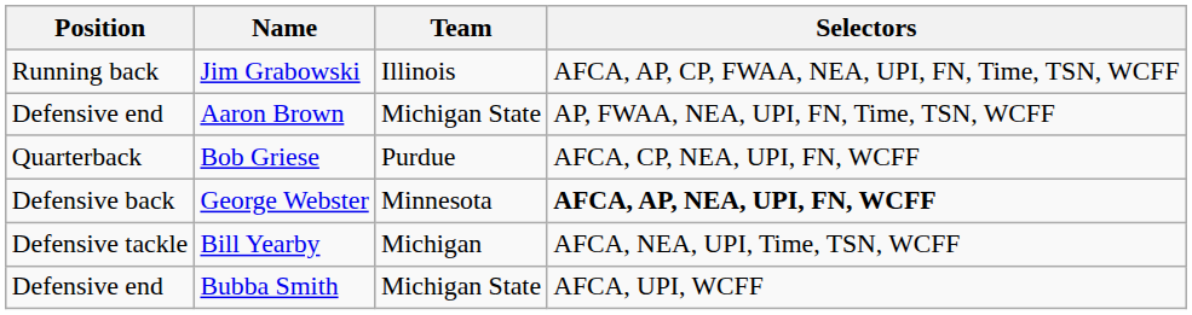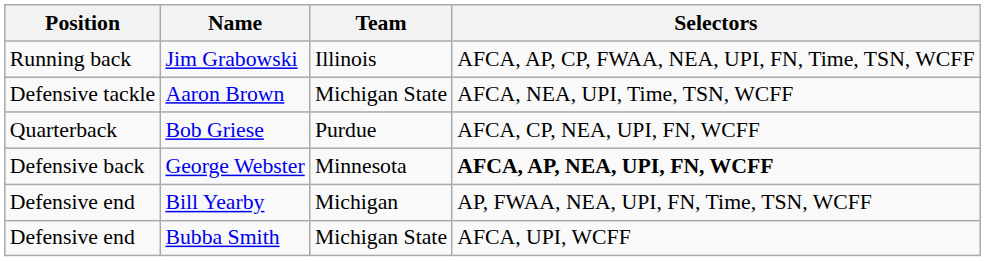 <table class="wikitable" style="font-size: 90%">
 <tr>
 <th>Position</th>
 <th>Name</th>
 <th>Team</th>
 <th>Selectors</th>
 </tr>
 <tr>
 <td>Running back</td>
 <td><a href='#'>Jim Grabowski</a></td>
 <td>Illinois</td>
 <td>AFCA, AP, CP, FWAA, NEA, UPI, FN, Time, TSN, WCFF</td>
 </tr>
 <tr>
-<td>Defensive end</td>
+<td>Defensive tackle</td>
 <td><a href='#'>Aaron Brown</a></td>
 <td>Michigan State</td>
-<td>AP, FWAA, NEA, UPI, FN, Time, TSN, WCFF</td>
+<td>AFCA, NEA, UPI, Time, TSN, WCFF</td>
 </tr>
 <tr>
 <td>Quarterback</td>
 <td><a href='#'>Bob Griese</a></td>
 <td>Purdue</td>
 <td>AFCA, CP, NEA, UPI, FN, WCFF</td>
 </tr>
 <tr>
 <td>Defensive back</td>
 <td><a href='#'>George Webster</a></td>
 <td>Minnesota</td>
 <td><strong>AFCA, AP, NEA, UPI, FN, WCFF</strong></td>
 </tr>
 <tr>
-<td>Defensive tackle</td>
+<td>Defensive end</td>
 <td><a href='#'>Bill Yearby</a></td>
 <td>Michigan</td>
-<td>AFCA, NEA, UPI, Time, TSN, WCFF</td>
+<td>AP, FWAA, NEA, UPI, FN, Time, TSN, WCFF</td>
 </tr>
 <tr>
 <td>Defensive end</td>
 <td><a href='#'>Bubba Smith</a></td>
 <td>Michigan State</td>
 <td>AFCA, UPI, WCFF</td>
 </tr>
 </table>
